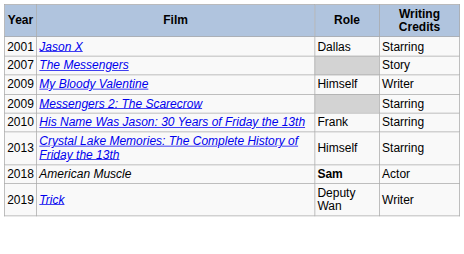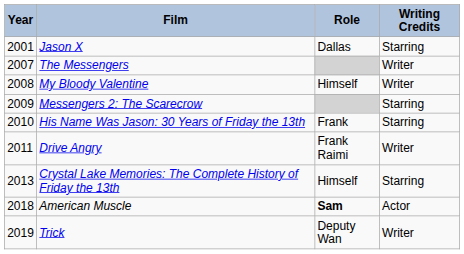 <table class="wikitable">
 <tr style="text-align:center;">
 <th style="background:#B0C4DE;">Year</th>
 <th style="background:#B0C4DE;">Film</th>
 <th style="background:#B0C4DE;">Role</th>
 <th style="background:#B0C4DE;">Writing Credits</th>
 </tr>
 <tr>
 <td>2001</td>
 <td><em><a href='#'>Jason X</a></em></td>
 <td>Dallas</td>
 <td>Starring</td>
 </tr>
 <tr>
 <td>2007</td>
 <td><em><a href='#'>The Messengers</a></em></td>
 <td style="background:lightgrey;"></td>
-<td>Story</td>
+<td>Writer</td>
 </tr>
 <tr>
-<td>2009</td>
+<td>2008</td>
 <td><em><a href='#'>My Bloody Valentine</a></em></td>
 <td>Himself</td>
 <td>Writer</td>
 </tr>
 <tr>
 <td>2009</td>
 <td><em><a href='#'>Messengers 2: The Scarecrow</a></em></td>
 <td style="background:lightgrey;"></td>
 <td>Starring</td>
 </tr>
 <tr>
 <td>2010</td>
 <td><em><a href='#'>His Name Was Jason: 30 Years of Friday the 13th</a></em></td>
 <td>Frank</td>
 <td>Starring</td>
+</tr>
+<tr>
+<td>2011</td>
+<td><em><a href='#'>Drive Angry</a></em></td>
+<td>Frank Raimi</td>
+<td>Writer</td>
 </tr>
 <tr>
 <td>2013</td>
 <td><em><a href='#'>Crystal Lake Memories: The Complete History of Friday the 13th</a></em></td>
 <td>Himself</td>
 <td>Starring</td>
 </tr>
 <tr>
 <td>2018</td>
 <td><em>American Muscle</em></td>
 <td><strong>Sam</strong></td>
 <td>Actor</td>
 </tr>
 <tr>
 <td>2019</td>
 <td><em><a href='#'>Trick</a></em></td>
 <td>Deputy Wan</td>
 <td>Writer</td>
 </tr>
 </table>
